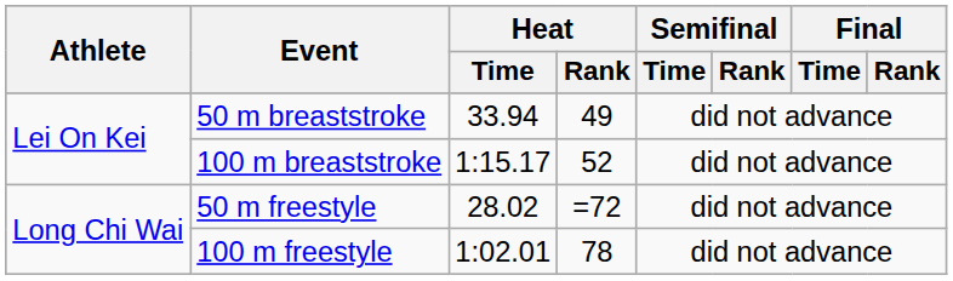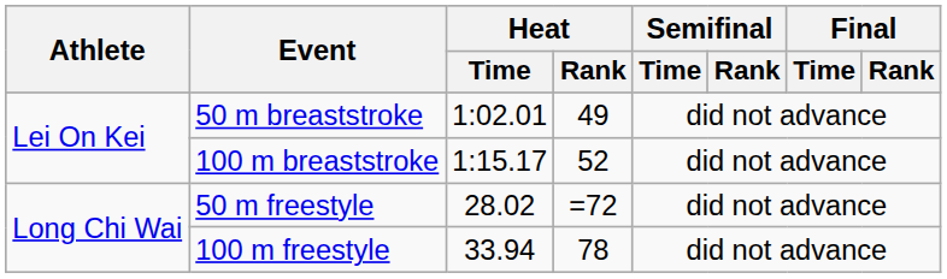 <table class=wikitable style="font-size:90%">
 <tr>
 <th rowspan="2">Athlete</th>
 <th rowspan="2">Event</th>
 <th colspan="2">Heat</th>
 <th colspan="2">Semifinal</th>
 <th colspan="2">Final</th>
 </tr>
 <tr style="font-size:95%">
 <th>Time</th>
 <th>Rank</th>
 <th>Time</th>
 <th>Rank</th>
 <th>Time</th>
 <th>Rank</th>
 </tr>
 <tr align=center>
 <td align=left rowspan=2><a href='#'>Lei On Kei</a></td>
 <td align=left><a href='#'>50 m breaststroke</a></td>
-<td>33.94</td>
+<td>1:02.01</td>
 <td>49</td>
 <td colspan=4>did not advance</td>
 </tr>
 <tr align=center>
 <td align=left><a href='#'>100 m breaststroke</a></td>
 <td>1:15.17</td>
 <td>52</td>
 <td colspan=4>did not advance</td>
 </tr>
 <tr align=center>
 <td align=left rowspan=2><a href='#'>Long Chi Wai</a></td>
 <td align=left><a href='#'>50 m freestyle</a></td>
 <td>28.02</td>
 <td>=72</td>
 <td colspan=4>did not advance</td>
 </tr>
 <tr align=center>
 <td align=left><a href='#'>100 m freestyle</a></td>
-<td>1:02.01</td>
+<td>33.94</td>
 <td>78</td>
 <td colspan=4>did not advance</td>
 </tr>
 </table>
